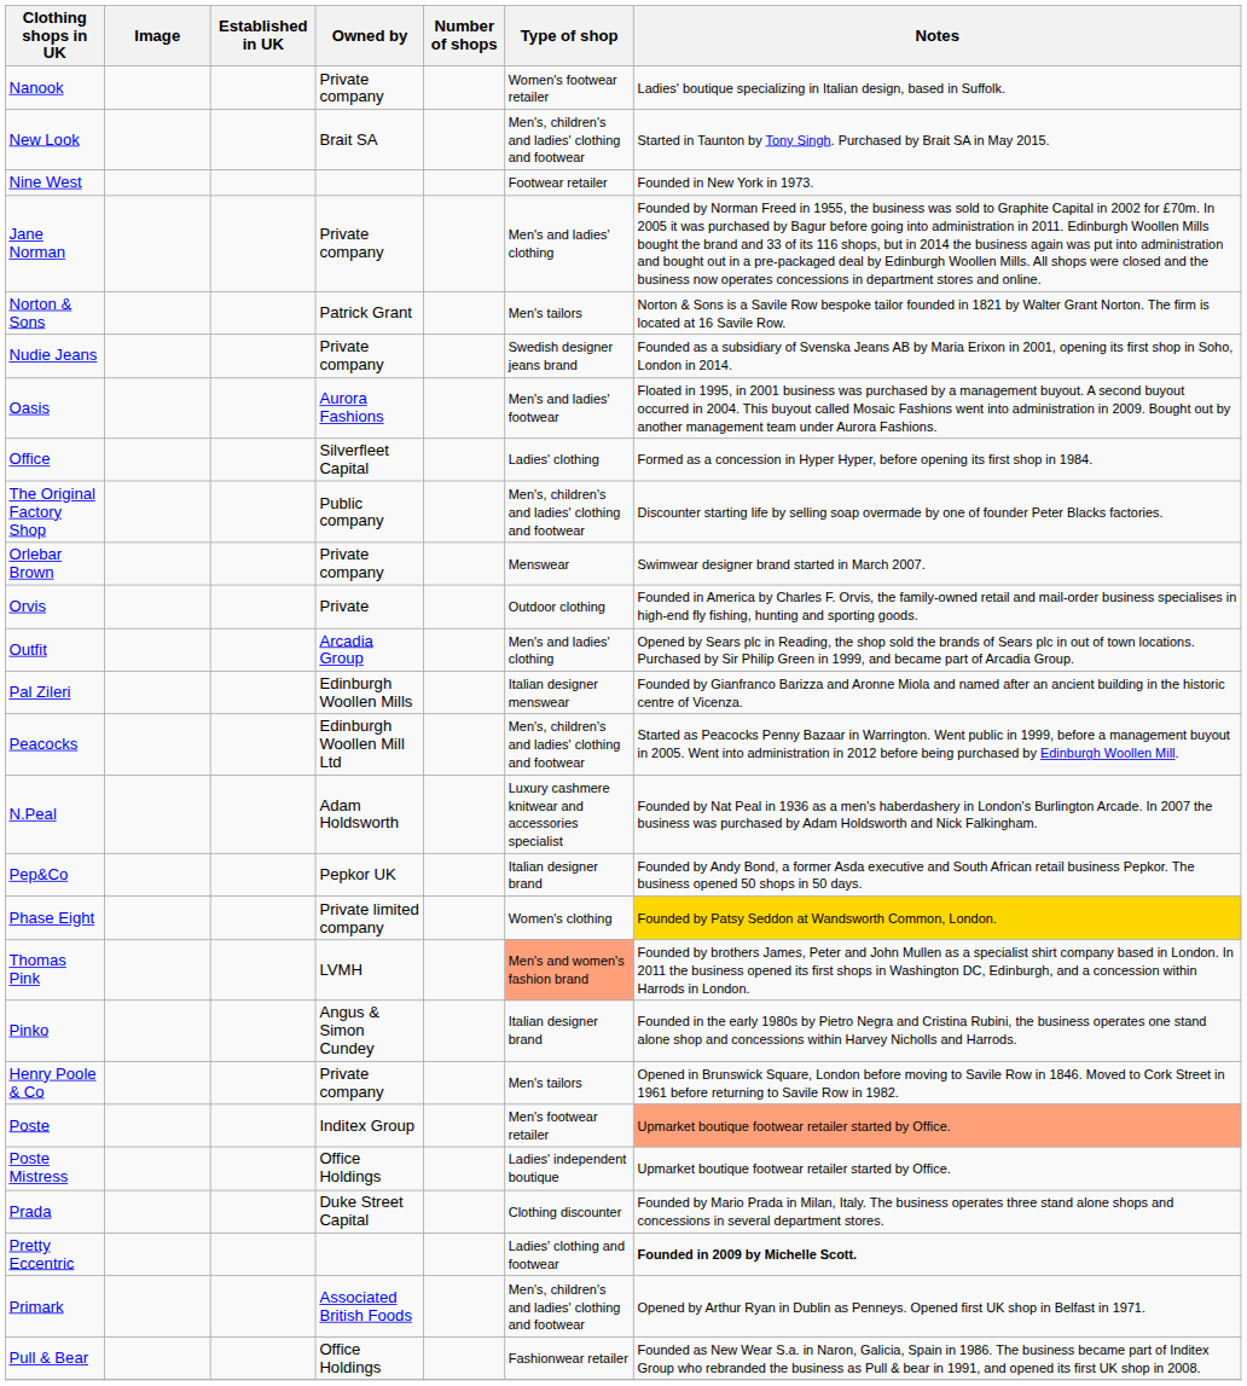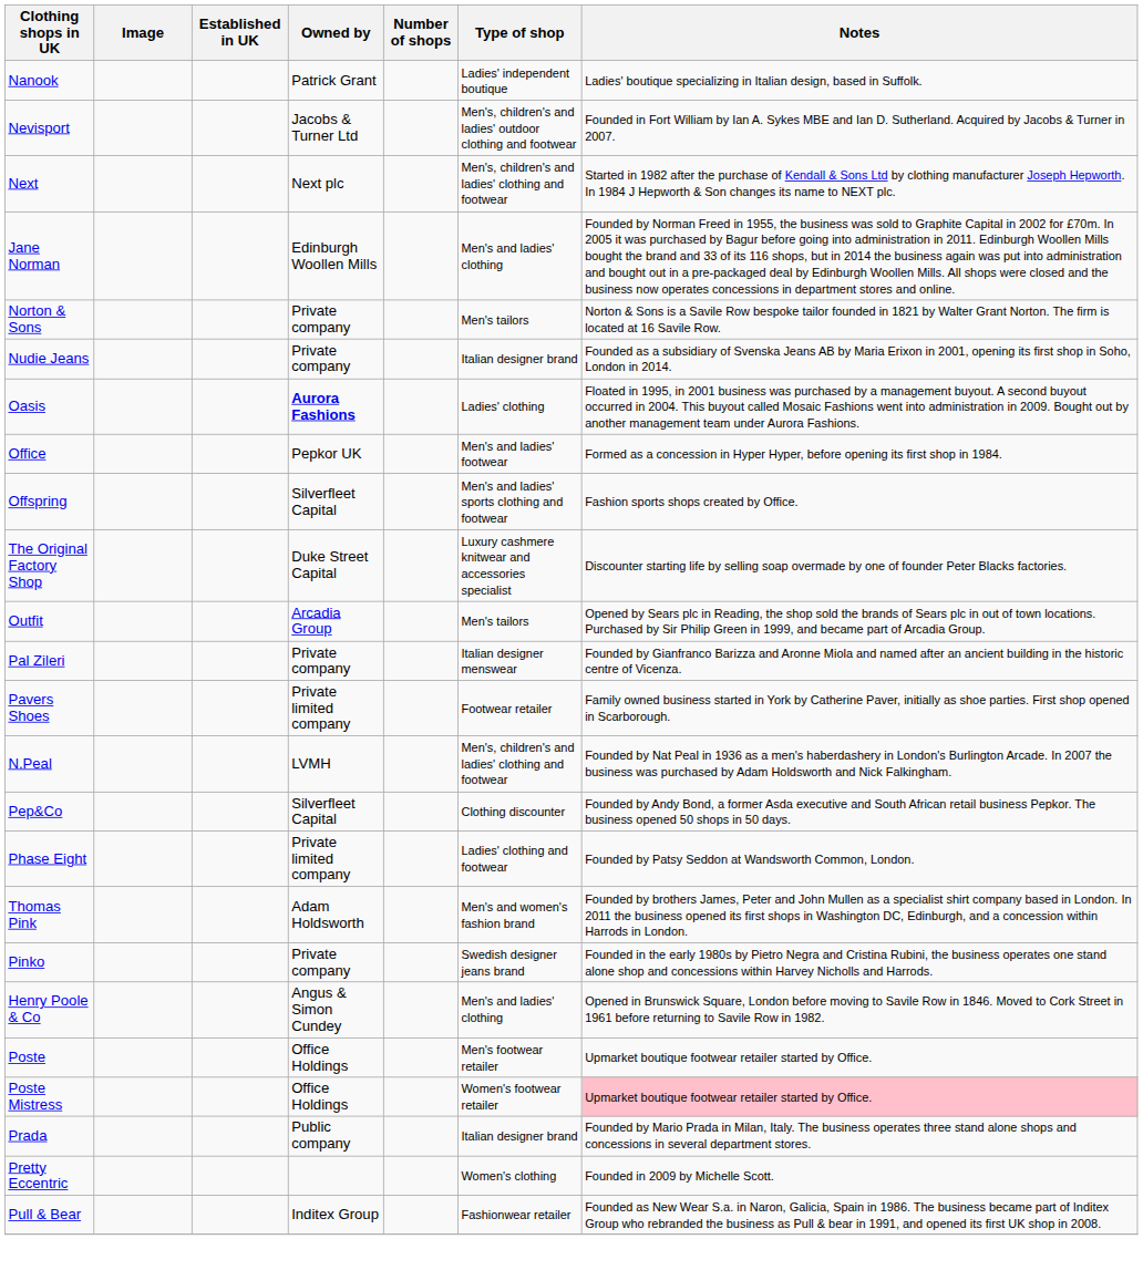 <table class="wikitable sortable">
 <tr>
 <th>Clothing shops in UK</th>
 <th style="width:100px;" class="unsortable">Image</th>
 <th data-sort-type="number">Established in UK</th>
 <th>Owned by</th>
 <th>Number of shops</th>
 <th>Type of shop</th>
 <th>Notes</th>
 </tr>
 <tr>
 <td><a href='#'>Nanook</a></td>
 <td></td>
 <td></td>
-<td>Private company</td>
+<td>Patrick Grant</td>
 <td></td>
-<td><small>Women's footwear retailer</small></td>
+<td><small>Ladies' independent boutique</small></td>
 <td><small>Ladies' boutique specializing in Italian design, based in Suffolk.</small></td>
 </tr>
 <tr>
-<td><a href='#'>New Look</a></td>
+<td><a href='#'>Nevisport</a></td>
 <td></td>
 <td></td>
-<td>Brait SA</td>
+<td>Jacobs & Turner Ltd</td>
+<td></td>
+<td><small>Men's, children's and ladies' outdoor clothing and footwear</small></td>
+<td><small>Founded in Fort William by Ian A. Sykes MBE and Ian D. Sutherland. Acquired by Jacobs & Turner in 2007.</small></td>
+</tr>
+<tr>
+<td><a href='#'>Next</a></td>
+<td></td>
+<td></td>
+<td>Next plc</td>
 <td></td>
 <td><small>Men's, children's and ladies' clothing and footwear</small></td>
-<td><small>Started in Taunton by <a href='#'>Tony Singh</a>. Purchased by Brait SA in May 2015.</small></td>
-</tr>
-<tr>
-<td><a href='#'>Nine West</a></td>
-<td></td>
-<td></td>
-<td></td>
-<td></td>
-<td><small>Footwear retailer</small></td>
-<td><small>Founded in New York in 1973.</small></td>
+<td><small>Started in 1982 after the purchase of <a href='#'>Kendall & Sons Ltd</a> by clothing manufacturer <a href='#'>Joseph Hepworth</a>. In 1984 J Hepworth & Son changes its name to NEXT plc.</small></td>
 </tr>
 <tr>
 <td><a href='#'>Jane Norman</a></td>
 <td></td>
 <td></td>
-<td>Private company</td>
+<td>Edinburgh Woollen Mills</td>
 <td></td>
 <td><small>Men's and ladies' clothing</small></td>
 <td><small>Founded by Norman Freed in 1955, the business was sold to Graphite Capital in 2002 for £70m. In 2005 it was purchased by Bagur before going into administration in 2011. Edinburgh Woollen Mills bought the brand and 33 of its 116 shops, but in 2014 the business again was put into administration and bought out in a pre-packaged deal by Edinburgh Woollen Mills. All shops were closed and the business now operates concessions in department stores and online.</small></td>
 </tr>
 <tr>
 <td><a href='#'>Norton & Sons</a></td>
 <td></td>
 <td></td>
-<td>Patrick Grant</td>
+<td>Private company</td>
 <td></td>
 <td><small>Men's tailors</small></td>
 <td><small>Norton & Sons is a Savile Row bespoke tailor founded in 1821 by Walter Grant Norton. The firm is located at 16 Savile Row.</small></td>
 </tr>
 <tr>
 <td><a href='#'>Nudie Jeans</a></td>
 <td></td>
 <td></td>
 <td>Private company</td>
 <td></td>
-<td><small>Swedish designer jeans brand</small></td>
+<td><small>Italian designer brand</small></td>
 <td><small>Founded as a subsidiary of Svenska Jeans AB by Maria Erixon in 2001, opening its first shop in Soho, London in 2014.</small></td>
 </tr>
 <tr>
 <td><a href='#'>Oasis</a></td>
 <td></td>
 <td></td>
-<td><a href='#'>Aurora Fashions</a></td>
+<td><strong><a href='#'>Aurora Fashions</a></strong></td>
 <td></td>
-<td><small>Men's and ladies' footwear</small></td>
+<td><small>Ladies' clothing </small></td>
 <td><small>Floated in 1995, in 2001 business was purchased by a management buyout. A second buyout occurred in 2004. This buyout called Mosaic Fashions went into administration in 2009. Bought out by another management team under Aurora Fashions.</small></td>
 </tr>
 <tr>
 <td><a href='#'>Office</a></td>
 <td></td>
 <td></td>
+<td>Pepkor UK</td>
+<td></td>
+<td><small>Men's and ladies' footwear</small></td>
+<td><small>Formed as a concession in Hyper Hyper, before opening its first shop in 1984.</small></td>
+</tr>
+<tr>
+<td><a href='#'>Offspring</a></td>
+<td></td>
+<td></td>
 <td>Silverfleet Capital</td>
 <td></td>
-<td><small>Ladies' clothing </small></td>
-<td><small>Formed as a concession in Hyper Hyper, before opening its first shop in 1984.</small></td>
+<td><small>Men's and ladies' sports clothing and footwear</small></td>
+<td><small>Fashion sports shops created by Office.</small></td>
 </tr>
 <tr>
 <td><a href='#'>The Original Factory Shop</a></td>
 <td></td>
 <td></td>
-<td>Public company</td>
+<td>Duke Street Capital</td>
 <td></td>
-<td><small>Men's, children's and ladies' clothing and footwear</small></td>
+<td><small>Luxury cashmere knitwear and accessories specialist</small></td>
 <td><small>Discounter starting life by selling soap overmade by one of founder Peter Blacks factories.</small></td>
-</tr>
-<tr>
-<td><a href='#'>Orlebar Brown</a></td>
-<td></td>
-<td></td>
-<td>Private company</td>
-<td></td>
-<td><small>Menswear</small></td>
-<td><small>Swimwear designer brand started in March 2007.</small></td>
-</tr>
-<tr>
-<td><a href='#'>Orvis</a></td>
-<td></td>
-<td></td>
-<td>Private</td>
-<td></td>
-<td><small>Outdoor clothing</small></td>
-<td><small>Founded in America by Charles F. Orvis, the family-owned retail and mail-order business specialises in high-end fly fishing, hunting and sporting goods.</small></td>
 </tr>
 <tr>
 <td><a href='#'>Outfit</a></td>
 <td></td>
 <td></td>
 <td><a href='#'>Arcadia Group</a></td>
 <td></td>
-<td><small>Men's and ladies' clothing</small></td>
+<td><small>Men's tailors</small></td>
 <td><small>Opened by Sears plc in Reading, the shop sold the brands of Sears plc in out of town locations. Purchased by Sir Philip Green in 1999, and became part of Arcadia Group.</small></td>
 </tr>
 <tr>
 <td><a href='#'>Pal Zileri</a></td>
 <td></td>
 <td></td>
-<td>Edinburgh Woollen Mills</td>
+<td>Private company</td>
 <td></td>
 <td><small>Italian designer menswear</small></td>
 <td><small>Founded by Gianfranco Barizza and Aronne Miola and named after an ancient building in the historic centre of Vicenza.</small></td>
 </tr>
 <tr>
-<td><a href='#'>Peacocks</a></td>
+<td><a href='#'>Pavers Shoes</a></td>
 <td></td>
 <td></td>
-<td>Edinburgh Woollen Mill Ltd</td>
+<td>Private limited company</td>
 <td></td>
-<td><small>Men's, children's and ladies' clothing and footwear</small></td>
-<td><small>Started as Peacocks Penny Bazaar in Warrington. Went public in 1999, before a management buyout in 2005. Went into administration in 2012 before being purchased by <a href='#'>Edinburgh Woollen Mill</a>.</small></td>
+<td><small>Footwear retailer</small></td>
+<td><small>Family owned business started in York by Catherine Paver, initially as shoe parties. First shop opened in Scarborough.</small></td>
 </tr>
 <tr>
 <td><a href='#'>N.Peal</a></td>
 <td></td>
 <td></td>
-<td>Adam Holdsworth</td>
+<td>LVMH</td>
 <td></td>
-<td><small>Luxury cashmere knitwear and accessories specialist</small></td>
+<td><small>Men's, children's and ladies' clothing and footwear</small></td>
 <td><small>Founded by Nat Peal in 1936 as a men's haberdashery in London's Burlington Arcade. In 2007 the business was purchased by Adam Holdsworth and Nick Falkingham.</small></td>
 </tr>
 <tr>
 <td><a href='#'>Pep&Co</a></td>
 <td></td>
 <td></td>
-<td>Pepkor UK</td>
+<td>Silverfleet Capital</td>
 <td></td>
-<td><small>Italian designer brand</small></td>
+<td><small>Clothing discounter</small></td>
 <td><small>Founded by Andy Bond, a former Asda executive and South African retail business Pepkor. The business opened 50 shops in 50 days.</small></td>
 </tr>
 <tr>
 <td><a href='#'>Phase Eight</a></td>
 <td></td>
 <td></td>
 <td>Private limited company</td>
 <td></td>
-<td><small>Women's clothing</small></td>
-<td style="background: gold;"><small>Founded by Patsy Seddon at Wandsworth Common, London.</small></td>
+<td><small>Ladies' clothing and footwear</small></td>
+<td><small>Founded by Patsy Seddon at Wandsworth Common, London.</small></td>
 </tr>
 <tr>
 <td><a href='#'>Thomas Pink</a></td>
 <td></td>
 <td></td>
-<td>LVMH</td>
+<td>Adam Holdsworth</td>
 <td></td>
-<td style="background: lightsalmon;"><small>Men's and women's fashion brand</small></td>
+<td><small>Men's and women's fashion brand</small></td>
 <td><small>Founded by brothers James, Peter and John Mullen as a specialist shirt company based in London. In 2011 the business opened its first shops in Washington DC, Edinburgh, and a concession within Harrods in London.</small></td>
 </tr>
 <tr>
 <td><a href='#'>Pinko</a></td>
 <td></td>
 <td></td>
-<td>Angus & Simon Cundey</td>
+<td>Private company</td>
 <td></td>
-<td><small>Italian designer brand</small></td>
+<td><small>Swedish designer jeans brand</small></td>
 <td><small>Founded in the early 1980s by Pietro Negra and Cristina Rubini, the business operates one stand alone shop and concessions within Harvey Nicholls and Harrods.</small></td>
 </tr>
 <tr>
 <td><a href='#'>Henry Poole & Co</a></td>
 <td></td>
 <td></td>
-<td>Private company</td>
+<td>Angus & Simon Cundey</td>
 <td></td>
-<td><small>Men's tailors</small></td>
+<td><small>Men's and ladies' clothing</small></td>
 <td><small>Opened in Brunswick Square, London before moving to Savile Row in 1846. Moved to Cork Street in 1961 before returning to Savile Row in 1982.</small></td>
 </tr>
 <tr>
 <td><a href='#'>Poste</a></td>
 <td></td>
 <td></td>
-<td>Inditex Group</td>
+<td>Office Holdings</td>
 <td></td>
 <td><small>Men's footwear retailer</small></td>
-<td style="background: lightsalmon;"><small>Upmarket boutique footwear retailer started by Office.</small></td>
+<td><small>Upmarket boutique footwear retailer started by Office.</small></td>
 </tr>
 <tr>
 <td><a href='#'>Poste Mistress</a></td>
 <td></td>
 <td></td>
 <td>Office Holdings</td>
 <td></td>
-<td><small>Ladies' independent boutique</small></td>
-<td><small>Upmarket boutique footwear retailer started by Office.</small></td>
+<td><small>Women's footwear retailer</small></td>
+<td style="background: pink;"><small>Upmarket boutique footwear retailer started by Office.</small></td>
 </tr>
 <tr>
 <td><a href='#'>Prada</a></td>
 <td></td>
 <td></td>
-<td>Duke Street Capital</td>
+<td>Public company</td>
 <td></td>
-<td><small>Clothing discounter</small></td>
+<td><small>Italian designer brand</small></td>
 <td><small>Founded by Mario Prada in Milan, Italy. The business operates three stand alone shops and concessions in several department stores.</small></td>
 </tr>
 <tr>
 <td><a href='#'>Pretty Eccentric</a></td>
 <td></td>
 <td></td>
 <td></td>
 <td></td>
-<td><small>Ladies' clothing and footwear</small></td>
-<td><strong><small>Founded in 2009 by Michelle Scott.</small></strong></td>
-</tr>
-<tr>
-<td><a href='#'>Primark</a></td>
-<td></td>
-<td></td>
-<td><a href='#'>Associated British Foods</a></td>
-<td></td>
-<td><small>Men's, children's and ladies' clothing and footwear</small></td>
-<td><small>Opened by Arthur Ryan in Dublin as Penneys. Opened first UK shop in Belfast in 1971.</small></td>
+<td><small>Women's clothing</small></td>
+<td><small>Founded in 2009 by Michelle Scott.</small></td>
 </tr>
 <tr>
 <td><a href='#'>Pull & Bear</a></td>
 <td></td>
 <td></td>
-<td>Office Holdings</td>
+<td>Inditex Group</td>
 <td></td>
 <td><small>Fashionwear retailer</small></td>
 <td><small>Founded as New Wear S.a. in Naron, Galicia, Spain in 1986. The business became part of Inditex Group who rebranded the business as Pull & bear in 1991, and opened its first UK shop in 2008.</small></td>
 </tr>
 <tr>
 </tr>
 </table>
